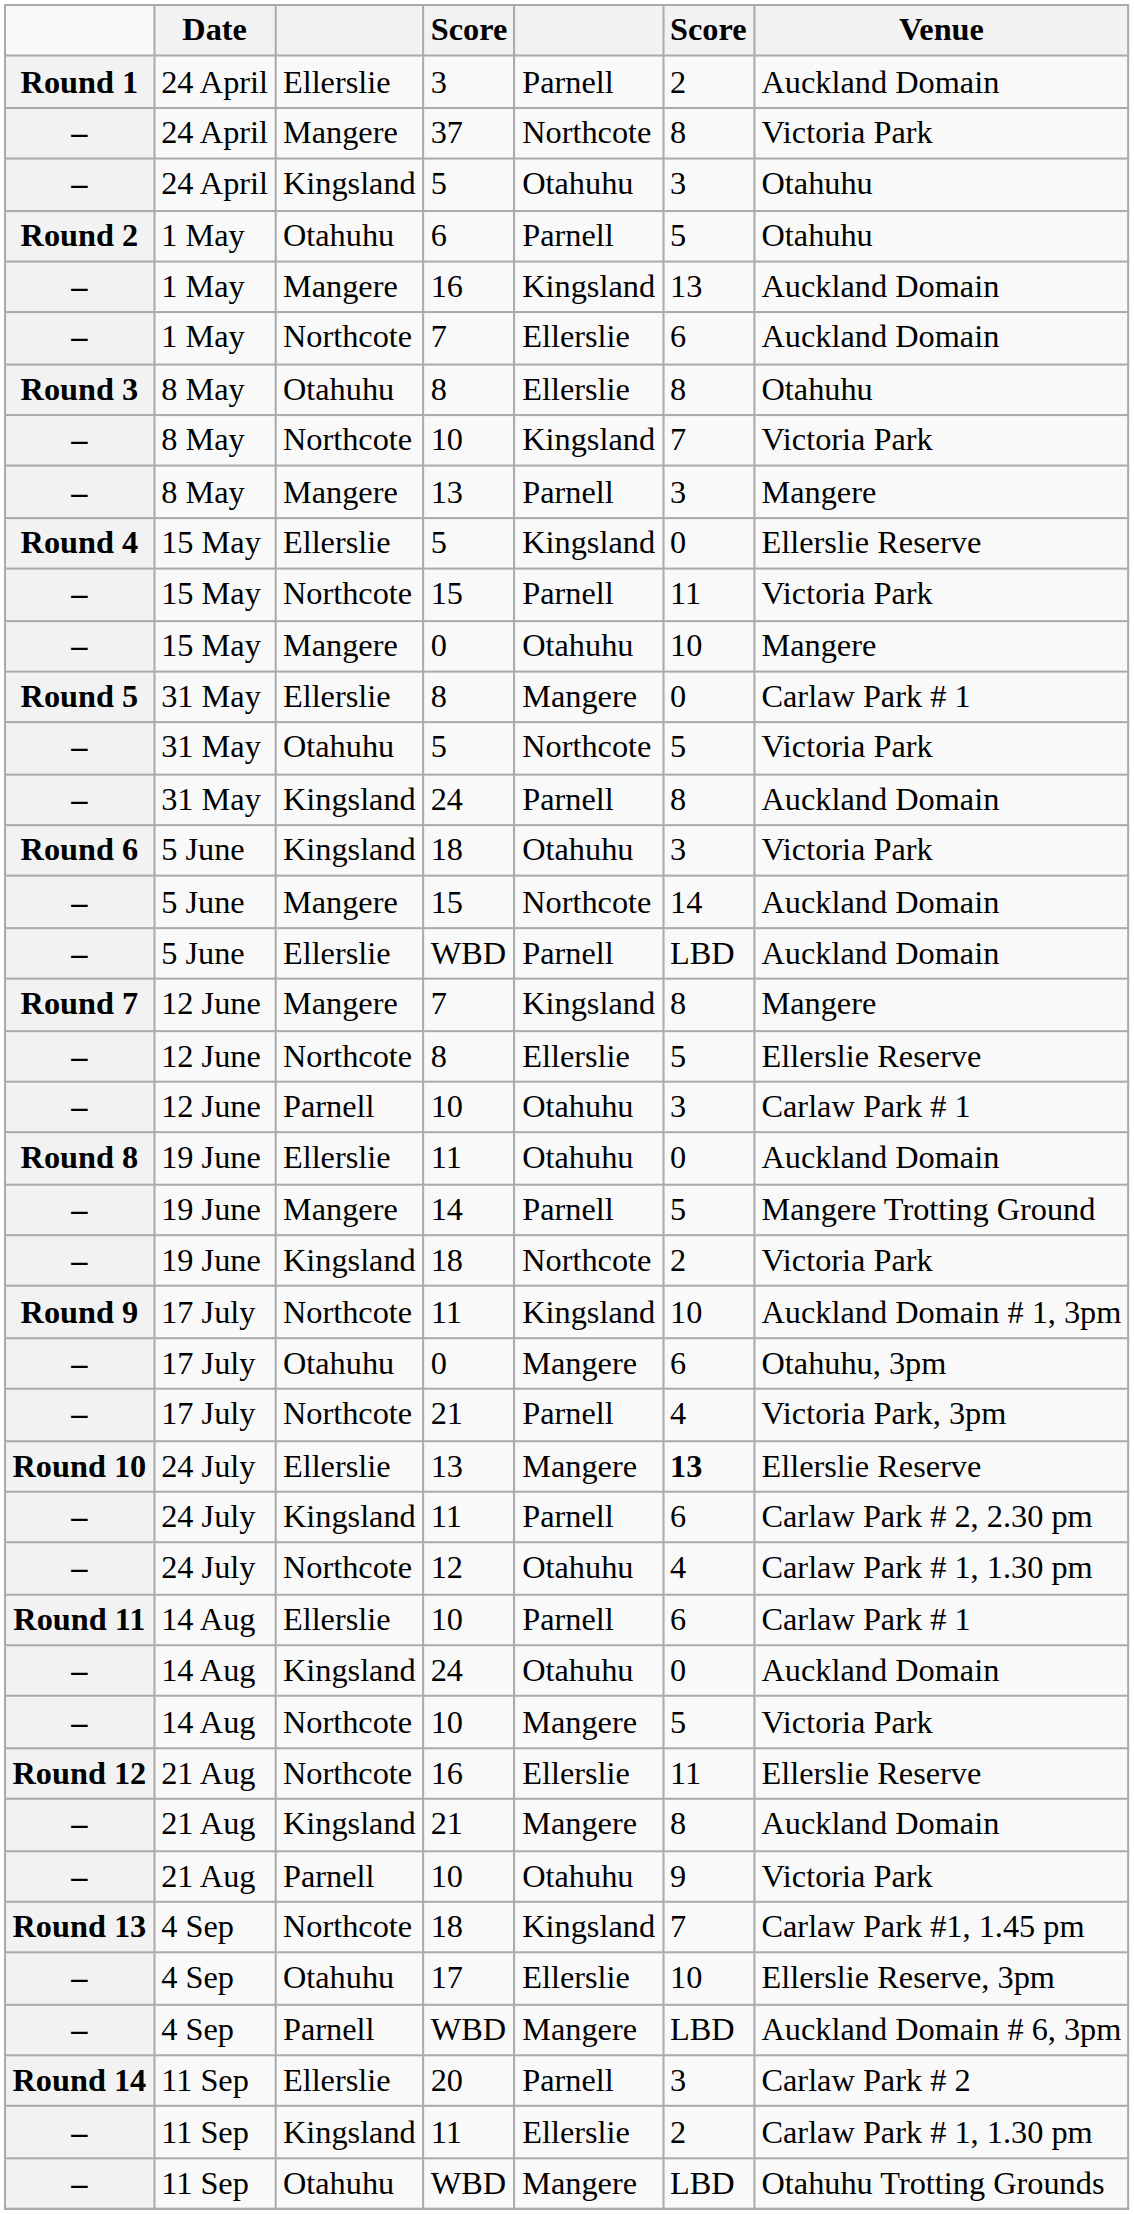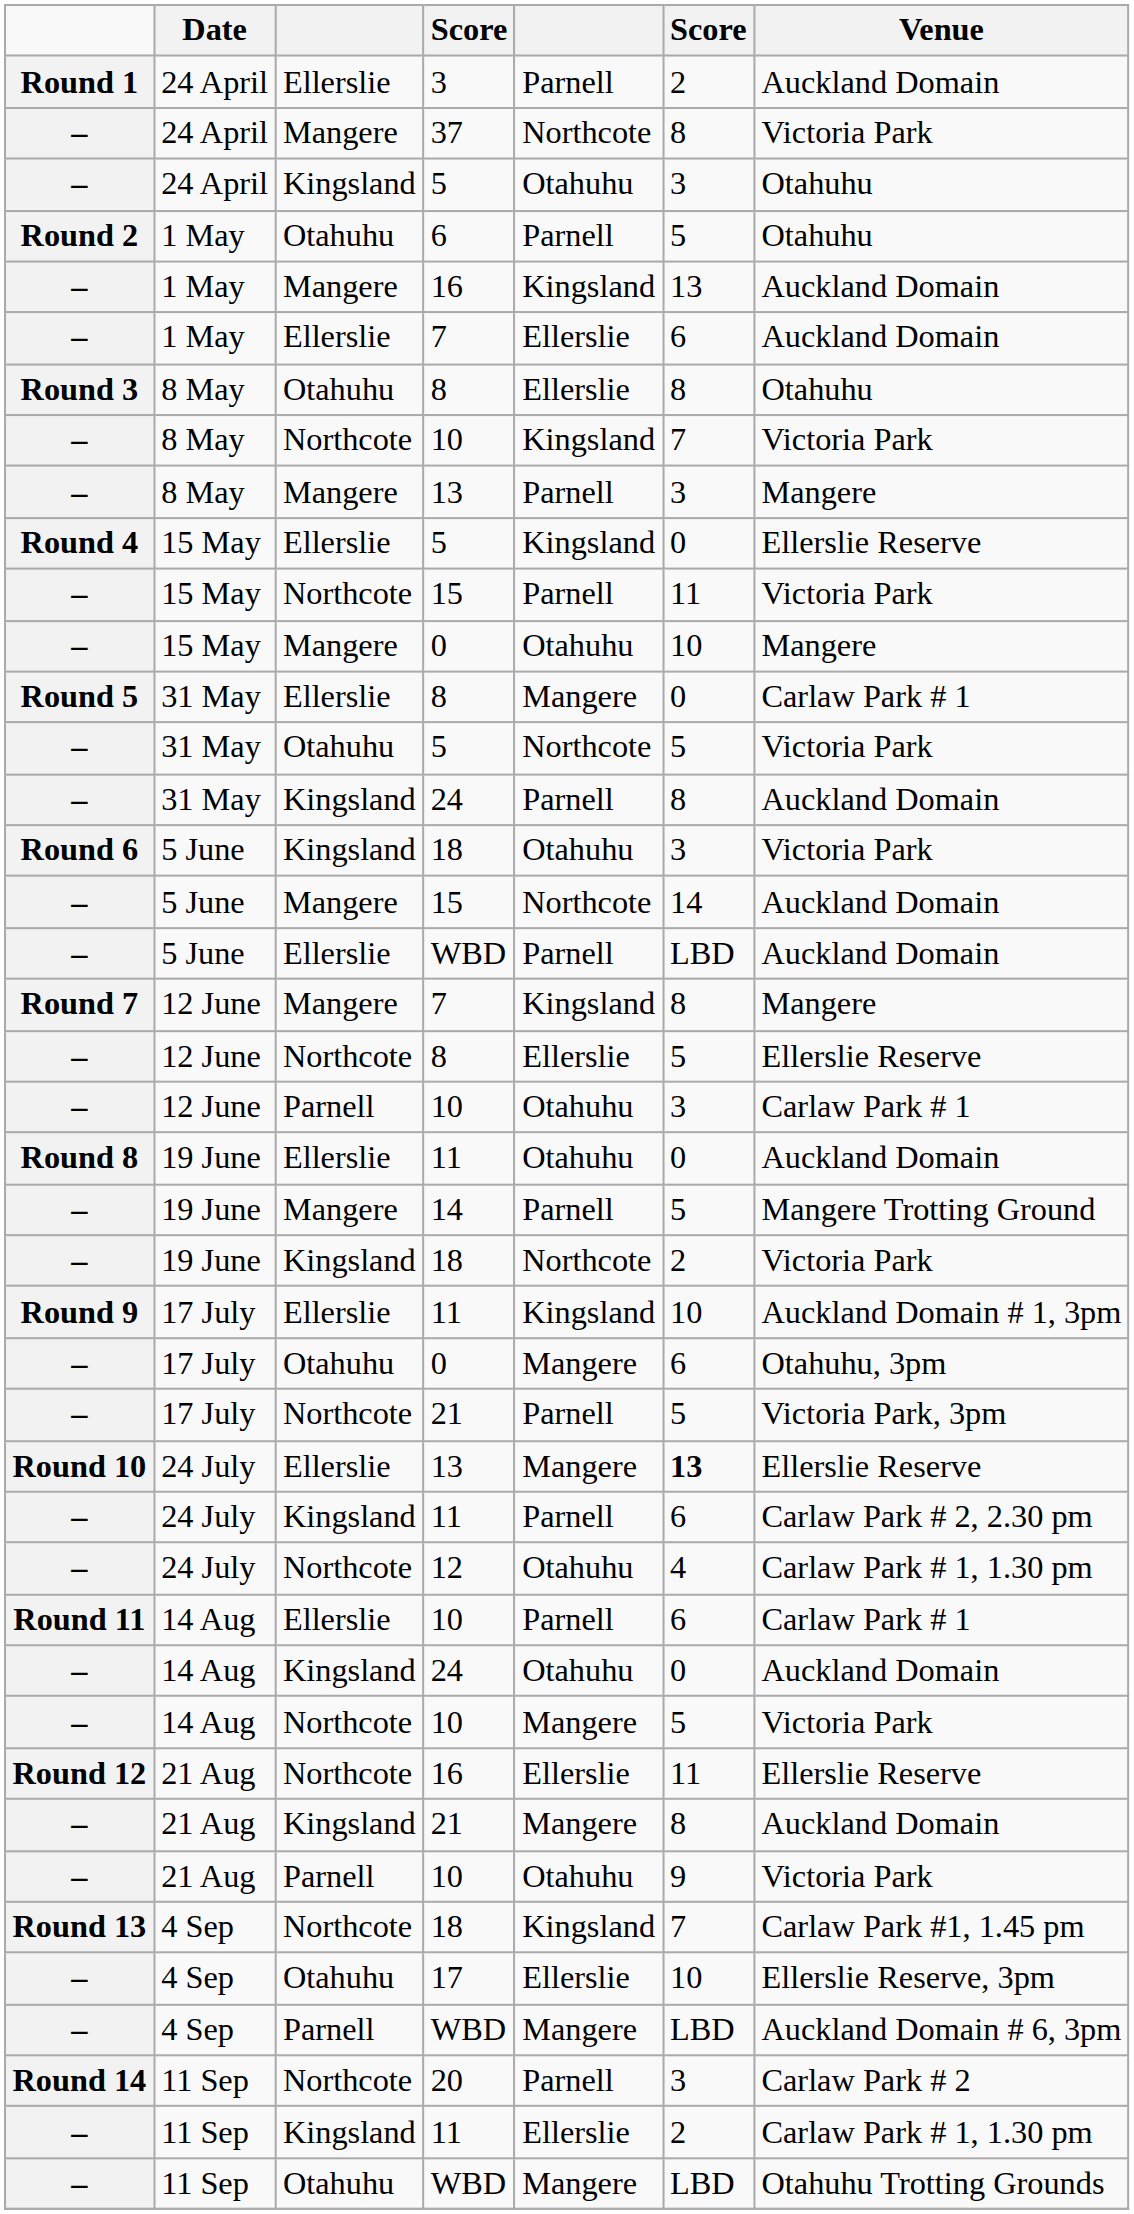 <table class="wikitable mw-collapsible">
 <tr>
 <td></td>
 <th scope="col">Date</th>
 <th scope="col"></th>
 <th scope="col">Score</th>
 <th scope="col"></th>
 <th scope="col">Score</th>
 <th scope="col">Venue</th>
 </tr>
 <tr>
 <th scope="row">Round 1</th>
 <td>24 April</td>
 <td>Ellerslie</td>
 <td>3</td>
 <td>Parnell</td>
 <td>2</td>
 <td>Auckland Domain</td>
 </tr>
 <tr>
 <th scope="row">–</th>
 <td>24 April</td>
 <td>Mangere</td>
 <td>37</td>
 <td>Northcote</td>
 <td>8</td>
 <td>Victoria Park</td>
 </tr>
 <tr>
 <th scope="row">–</th>
 <td>24 April</td>
 <td>Kingsland</td>
 <td>5</td>
 <td>Otahuhu</td>
 <td>3</td>
 <td>Otahuhu</td>
 </tr>
 <tr>
 <th scope="row">Round 2</th>
 <td>1 May</td>
 <td>Otahuhu</td>
 <td>6</td>
 <td>Parnell</td>
 <td>5</td>
 <td>Otahuhu</td>
 </tr>
 <tr>
 <th scope="row">–</th>
 <td>1 May</td>
 <td>Mangere</td>
 <td>16</td>
 <td>Kingsland</td>
 <td>13</td>
 <td>Auckland Domain</td>
 </tr>
 <tr>
 <th scope="row">–</th>
 <td>1 May</td>
-<td>Northcote</td>
+<td>Ellerslie</td>
 <td>7</td>
 <td>Ellerslie</td>
 <td>6</td>
 <td>Auckland Domain</td>
 </tr>
 <tr>
 <th scope="row">Round 3</th>
 <td>8 May</td>
 <td>Otahuhu</td>
 <td>8</td>
 <td>Ellerslie</td>
 <td>8</td>
 <td>Otahuhu</td>
 </tr>
 <tr>
 <th scope="row">–</th>
 <td>8 May</td>
 <td>Northcote</td>
 <td>10</td>
 <td>Kingsland</td>
 <td>7</td>
 <td>Victoria Park</td>
 </tr>
 <tr>
 <th scope="row">–</th>
 <td>8 May</td>
 <td>Mangere</td>
 <td>13</td>
 <td>Parnell</td>
 <td>3</td>
 <td>Mangere</td>
 </tr>
 <tr>
 <th scope="row">Round 4</th>
 <td>15 May</td>
 <td>Ellerslie</td>
 <td>5</td>
 <td>Kingsland</td>
 <td>0</td>
 <td>Ellerslie Reserve</td>
 </tr>
 <tr>
 <th scope="row">–</th>
 <td>15 May</td>
 <td>Northcote</td>
 <td>15</td>
 <td>Parnell</td>
 <td>11</td>
 <td>Victoria Park</td>
 </tr>
 <tr>
 <th scope="row">–</th>
 <td>15 May</td>
 <td>Mangere</td>
 <td>0</td>
 <td>Otahuhu</td>
 <td>10</td>
 <td>Mangere</td>
 </tr>
 <tr>
 <th scope="row">Round 5</th>
 <td>31 May</td>
 <td>Ellerslie</td>
 <td>8</td>
 <td>Mangere</td>
 <td>0</td>
 <td>Carlaw Park # 1</td>
 </tr>
 <tr>
 <th scope="row">–</th>
 <td>31 May</td>
 <td>Otahuhu</td>
 <td>5</td>
 <td>Northcote</td>
 <td>5</td>
 <td>Victoria Park</td>
 </tr>
 <tr>
 <th scope="row">–</th>
 <td>31 May</td>
 <td>Kingsland</td>
 <td>24</td>
 <td>Parnell</td>
 <td>8</td>
 <td>Auckland Domain</td>
 </tr>
 <tr>
 <th scope="row">Round 6</th>
 <td>5 June</td>
 <td>Kingsland</td>
 <td>18</td>
 <td>Otahuhu</td>
 <td>3</td>
 <td>Victoria Park</td>
 </tr>
 <tr>
 <th scope="row">–</th>
 <td>5 June</td>
 <td>Mangere</td>
 <td>15</td>
 <td>Northcote</td>
 <td>14</td>
 <td>Auckland Domain</td>
 </tr>
 <tr>
 <th scope="row">–</th>
 <td>5 June</td>
 <td>Ellerslie</td>
 <td>WBD</td>
 <td>Parnell</td>
 <td>LBD</td>
 <td>Auckland Domain</td>
 </tr>
 <tr>
 <th scope="row">Round 7</th>
 <td>12 June</td>
 <td>Mangere</td>
 <td>7</td>
 <td>Kingsland</td>
 <td>8</td>
 <td>Mangere</td>
 </tr>
 <tr>
 <th scope="row">–</th>
 <td>12 June</td>
 <td>Northcote</td>
 <td>8</td>
 <td>Ellerslie</td>
 <td>5</td>
 <td>Ellerslie Reserve</td>
 </tr>
 <tr>
 <th scope="row">–</th>
 <td>12 June</td>
 <td>Parnell</td>
 <td>10</td>
 <td>Otahuhu</td>
 <td>3</td>
 <td>Carlaw Park # 1</td>
 </tr>
 <tr>
 <th scope="row">Round 8</th>
 <td>19 June</td>
 <td>Ellerslie</td>
 <td>11</td>
 <td>Otahuhu</td>
 <td>0</td>
 <td>Auckland Domain</td>
 </tr>
 <tr>
 <th scope="row">–</th>
 <td>19 June</td>
 <td>Mangere</td>
 <td>14</td>
 <td>Parnell</td>
 <td>5</td>
 <td>Mangere Trotting Ground</td>
 </tr>
 <tr>
 <th scope="row">–</th>
 <td>19 June</td>
 <td>Kingsland</td>
 <td>18</td>
 <td>Northcote</td>
 <td>2</td>
 <td>Victoria Park</td>
 </tr>
 <tr>
 <th scope="row">Round 9</th>
 <td>17 July</td>
-<td>Northcote</td>
+<td>Ellerslie</td>
 <td>11</td>
 <td>Kingsland</td>
 <td>10</td>
 <td>Auckland Domain # 1, 3pm</td>
 </tr>
 <tr>
 <th scope="row">–</th>
 <td>17 July</td>
 <td>Otahuhu</td>
 <td>0</td>
 <td>Mangere</td>
 <td>6</td>
 <td>Otahuhu, 3pm</td>
 </tr>
 <tr>
 <th scope="row">–</th>
 <td>17 July</td>
 <td>Northcote</td>
 <td>21</td>
 <td>Parnell</td>
-<td>4</td>
+<td>5</td>
 <td>Victoria Park, 3pm</td>
 </tr>
 <tr>
 <th scope="row">Round 10</th>
 <td>24 July</td>
 <td>Ellerslie</td>
 <td>13</td>
 <td>Mangere</td>
 <td><strong>13</strong></td>
 <td>Ellerslie Reserve</td>
 </tr>
 <tr>
 <th scope="row">–</th>
 <td>24 July</td>
 <td>Kingsland</td>
 <td>11</td>
 <td>Parnell</td>
 <td>6</td>
 <td>Carlaw Park # 2, 2.30 pm</td>
 </tr>
 <tr>
 <th scope="row">–</th>
 <td>24 July</td>
 <td>Northcote</td>
 <td>12</td>
 <td>Otahuhu</td>
 <td>4</td>
 <td>Carlaw Park # 1, 1.30 pm</td>
 </tr>
 <tr>
 <th scope="row">Round 11</th>
 <td>14 Aug</td>
 <td>Ellerslie</td>
 <td>10</td>
 <td>Parnell</td>
 <td>6</td>
 <td>Carlaw Park # 1</td>
 </tr>
 <tr>
 <th scope="row">–</th>
 <td>14 Aug</td>
 <td>Kingsland</td>
 <td>24</td>
 <td>Otahuhu</td>
 <td>0</td>
 <td>Auckland Domain</td>
 </tr>
 <tr>
 <th scope="row">–</th>
 <td>14 Aug</td>
 <td>Northcote</td>
 <td>10</td>
 <td>Mangere</td>
 <td>5</td>
 <td>Victoria Park</td>
 </tr>
 <tr>
 <th scope="row">Round 12</th>
 <td>21 Aug</td>
 <td>Northcote</td>
 <td>16</td>
 <td>Ellerslie</td>
 <td>11</td>
 <td>Ellerslie Reserve</td>
 </tr>
 <tr>
 <th scope="row">–</th>
 <td>21 Aug</td>
 <td>Kingsland</td>
 <td>21</td>
 <td>Mangere</td>
 <td>8</td>
 <td>Auckland Domain</td>
 </tr>
 <tr>
 <th scope="row">–</th>
 <td>21 Aug</td>
 <td>Parnell</td>
 <td>10</td>
 <td>Otahuhu</td>
 <td>9</td>
 <td>Victoria Park</td>
 </tr>
 <tr>
 <th scope="row">Round 13</th>
 <td>4 Sep</td>
 <td>Northcote</td>
 <td>18</td>
 <td>Kingsland</td>
 <td>7</td>
 <td>Carlaw Park #1, 1.45 pm</td>
 </tr>
 <tr>
 <th scope="row">–</th>
 <td>4 Sep</td>
 <td>Otahuhu</td>
 <td>17</td>
 <td>Ellerslie</td>
 <td>10</td>
 <td>Ellerslie Reserve, 3pm</td>
 </tr>
 <tr>
 <th scope="row">–</th>
 <td>4 Sep</td>
 <td>Parnell</td>
 <td>WBD</td>
 <td>Mangere</td>
 <td>LBD</td>
 <td>Auckland Domain # 6, 3pm</td>
 </tr>
 <tr>
 <th scope="row">Round 14</th>
 <td>11 Sep</td>
-<td>Ellerslie</td>
+<td>Northcote</td>
 <td>20</td>
 <td>Parnell</td>
 <td>3</td>
 <td>Carlaw Park # 2</td>
 </tr>
 <tr>
 <th scope="row">–</th>
 <td>11 Sep</td>
 <td>Kingsland</td>
 <td>11</td>
 <td>Ellerslie</td>
 <td>2</td>
 <td>Carlaw Park # 1, 1.30 pm</td>
 </tr>
 <tr>
 <th scope="row">–</th>
 <td>11 Sep</td>
 <td>Otahuhu</td>
 <td>WBD</td>
 <td>Mangere</td>
 <td>LBD</td>
 <td>Otahuhu Trotting Grounds</td>
 </tr>
 <tr>
 </tr>
 </table>
